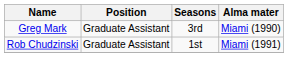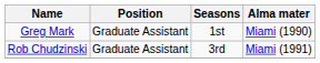 <table class="wikitable" border="1" style="font-size:90%;">
 <tr>
 <th>Name</th>
 <th>Position</th>
 <th>Seasons</th>
 <th>Alma mater</th>
 </tr>
 <tr style="text-align:center;">
 <td><a href='#'>Greg Mark</a></td>
 <td>Graduate Assistant</td>
-<td>3rd</td>
+<td>1st</td>
 <td><a href='#'>Miami</a> (1990)</td>
 </tr>
 <tr style="text-align:center;">
 <td><a href='#'>Rob Chudzinski</a></td>
 <td>Graduate Assistant</td>
-<td>1st</td>
+<td>3rd</td>
 <td><a href='#'>Miami</a> (1991)</td>
 </tr>
 <tr style="text-align:center;">
 </tr>
 </table>
